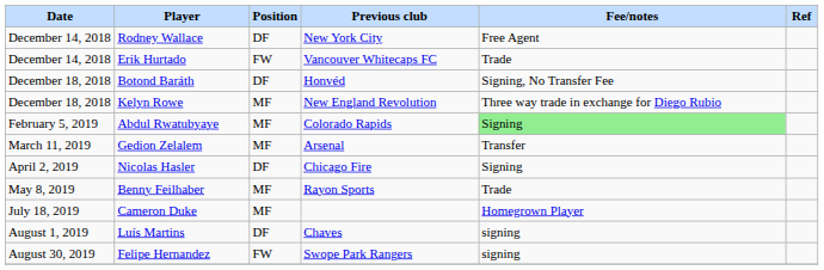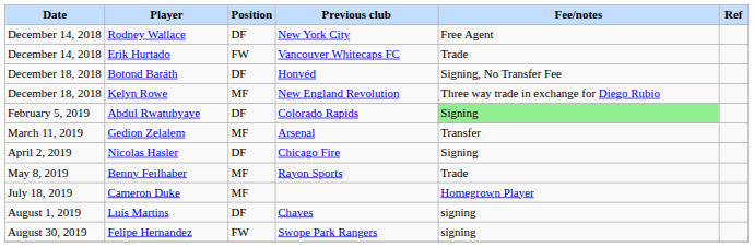 <table class="wikitable" style="text-align:left; font-size:95%;">
 <tr>
 <th style="background:#c2ddff; width:120px;">Date</th>
 <th style="background:#c2ddff; width:150px;">Player</th>
 <th style="background:#c2ddff; width:50px;">Position</th>
 <th style="background:#c2ddff; width:200px;">Previous club</th>
 <th style="background:#c2ddff; width:350px;">Fee/notes</th>
 <th style="background:#c2ddff; width:30px;">Ref</th>
 </tr>
 <tr>
 <td>December 14, 2018</td>
 <td> <a href='#'>Rodney Wallace</a></td>
 <td>DF</td>
 <td> <a href='#'>New York City</a></td>
 <td>Free Agent</td>
 <td></td>
 </tr>
 <tr>
 <td>December 14, 2018</td>
 <td> <a href='#'>Erik Hurtado</a></td>
 <td>FW</td>
 <td> <a href='#'>Vancouver Whitecaps FC</a></td>
 <td>Trade</td>
 <td></td>
 </tr>
 <tr>
 <td>December 18, 2018</td>
 <td> <a href='#'>Botond Baráth</a></td>
 <td>DF</td>
 <td> <a href='#'>Honvéd</a></td>
 <td>Signing, No Transfer Fee</td>
 <td></td>
 </tr>
 <tr>
 <td>December 18, 2018</td>
 <td> <a href='#'>Kelyn Rowe</a></td>
 <td>MF</td>
 <td> <a href='#'>New England Revolution</a></td>
 <td>Three way trade in exchange for <a href='#'>Diego Rubio</a></td>
 <td></td>
 </tr>
 <tr>
 <td>February 5, 2019</td>
 <td> <a href='#'>Abdul Rwatubyaye</a></td>
-<td>MF</td>
+<td>DF</td>
 <td> <a href='#'>Colorado Rapids</a></td>
 <td style="background: lightgreen;">Signing</td>
 <td></td>
 </tr>
 <tr>
 <td>March 11, 2019</td>
 <td> <a href='#'>Gedion Zelalem</a></td>
 <td>MF</td>
 <td> <a href='#'>Arsenal</a></td>
 <td>Transfer</td>
 <td></td>
 </tr>
 <tr>
 <td>April 2, 2019</td>
 <td> <a href='#'>Nicolas Hasler</a></td>
 <td>DF</td>
 <td> <a href='#'>Chicago Fire</a></td>
 <td>Signing</td>
 <td></td>
 </tr>
 <tr>
 <td>May 8, 2019</td>
 <td> <a href='#'>Benny Feilhaber</a></td>
 <td>MF</td>
 <td> <a href='#'>Rayon Sports</a></td>
 <td>Trade</td>
 <td></td>
 </tr>
 <tr>
 <td>July 18, 2019</td>
 <td> <a href='#'>Cameron Duke</a></td>
 <td>MF</td>
 <td></td>
 <td><a href='#'>Homegrown Player</a></td>
 <td></td>
 </tr>
 <tr>
 <td>August 1, 2019</td>
 <td> <a href='#'>Luís Martins</a></td>
 <td>DF</td>
 <td> <a href='#'>Chaves</a></td>
 <td>signing</td>
 <td></td>
 </tr>
 <tr>
 <td>August 30, 2019</td>
 <td> <a href='#'>Felipe Hernandez</a></td>
 <td>FW</td>
 <td><a href='#'>Swope Park Rangers</a></td>
 <td>signing</td>
 <td></td>
 </tr>
 <tr>
 </tr>
 </table>
